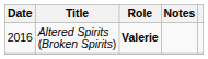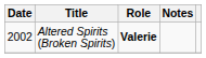 <table class="wikitable sortable plainrowheaders">
 <tr>
 <th>Date</th>
 <th>Title</th>
 <th>Role</th>
 <th class="unsortable">Notes</th>
 <th class="unsortable"></th>
 </tr>
 <tr>
-<td>2016</td>
+<td>2002</td>
 <td><em>Altered Spirits</em><br>(<em>Broken Spirits</em>)</td>
 <td><strong>Valerie</strong></td>
 <td></td>
 <td></td>
 </tr>
 <tr>
 </tr>
 </table>
